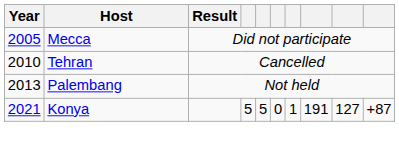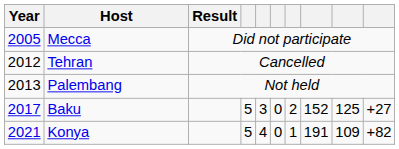 <table class=wikitable>
 <tr>
 <th>Year</th>
 <th width=150>Host</th>
 <th>Result</th>
 <th></th>
 <th></th>
 <th></th>
 <th></th>
 <th></th>
 <th></th>
 <th></th>
 </tr>
 <tr align=center>
 <td><a href='#'>2005</a></td>
 <td align=left> <a href='#'>Mecca</a></td>
 <td colspan=8><em>Did not participate</em></td>
 </tr>
 <tr align=center>
-<td>2010</td>
+<td>2012</td>
 <td align=left> <a href='#'>Tehran</a></td>
 <td colspan=8><em>Cancelled</em></td>
 </tr>
 <tr align=center>
 <td>2013</td>
 <td align=left> <a href='#'>Palembang</a></td>
 <td colspan=8><em>Not held</em></td>
 </tr>
 <tr align=center>
+<td><a href='#'>2017</a></td>
+<td align=left> <a href='#'>Baku</a></td>
+<td></td>
+<td>5</td>
+<td>3</td>
+<td>0</td>
+<td>2</td>
+<td>152</td>
+<td>125</td>
+<td>+27</td>
+</tr>
+<tr align=center>
 <td><a href='#'>2021</a></td>
 <td align=left> <a href='#'>Konya</a></td>
 <td></td>
 <td>5</td>
-<td>5</td>
+<td>4</td>
 <td>0</td>
 <td>1</td>
 <td>191</td>
-<td>127</td>
-<td>+87</td>
+<td>109</td>
+<td>+82</td>
 </tr>
 </table>
